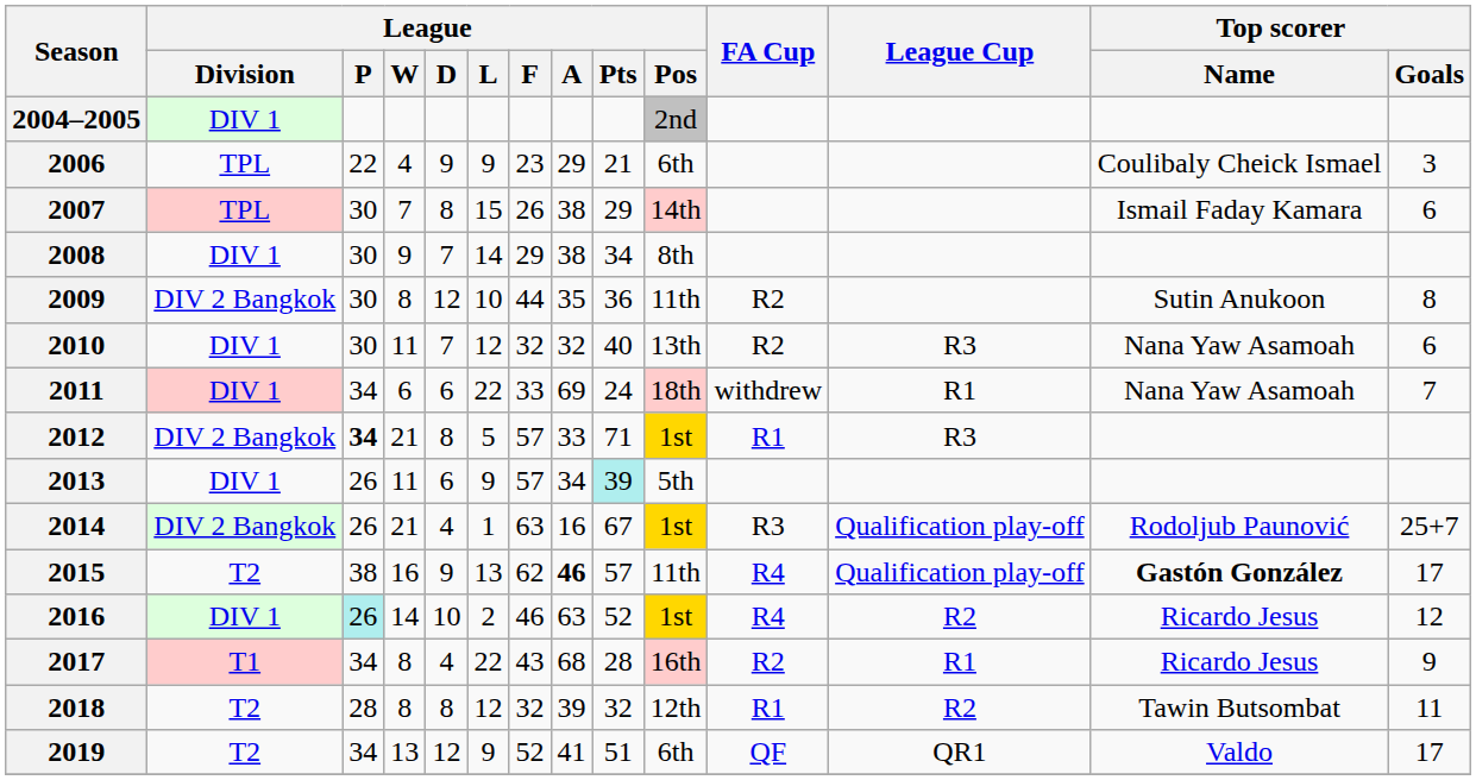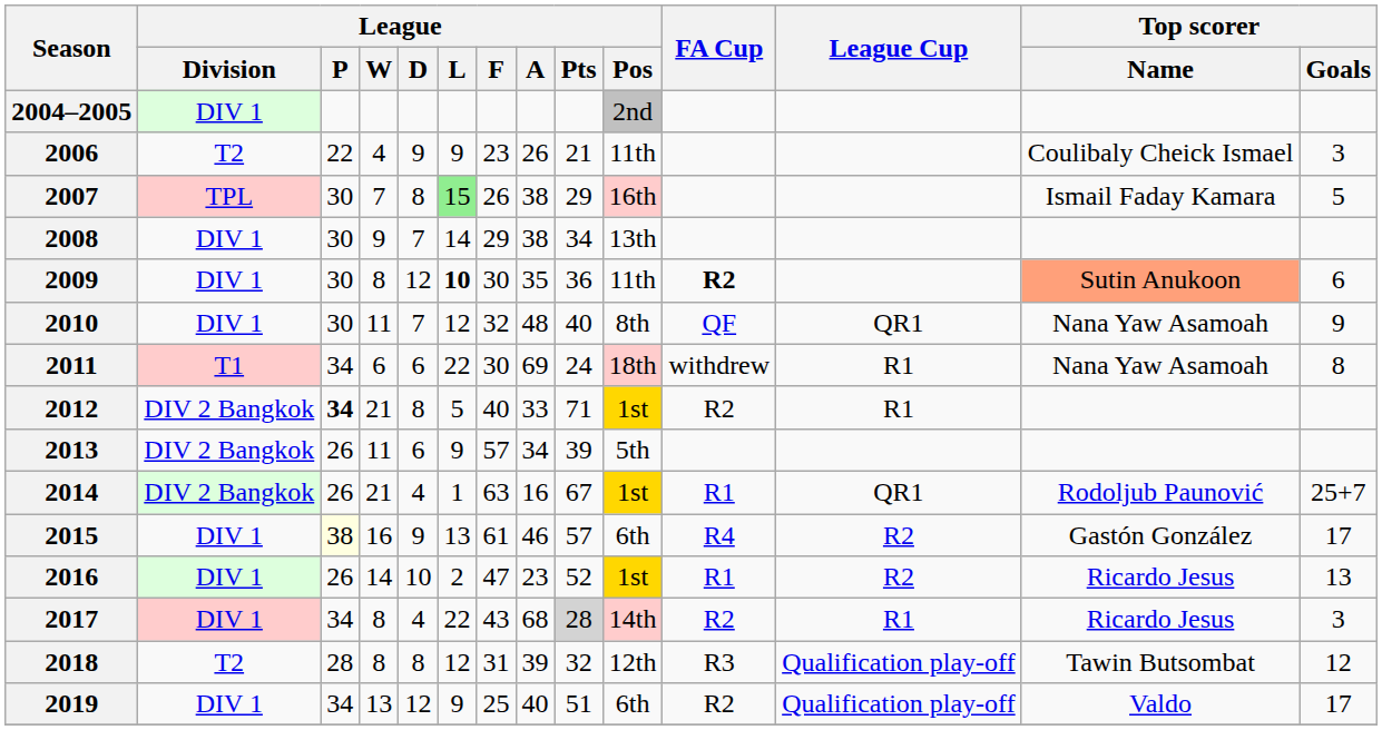 <table class="wikitable" style="text-align: center">
 <tr>
 <th rowspan=2>Season</th>
 <th colspan=9>League</th>
 <th rowspan=2><a href='#'>FA Cup</a></th>
 <th rowspan=2><a href='#'>League Cup</a></th>
 <th colspan=2>Top scorer</th>
 </tr>
 <tr>
 <th>Division</th>
 <th>P</th>
 <th>W</th>
 <th>D</th>
 <th>L</th>
 <th>F</th>
 <th>A</th>
 <th>Pts</th>
 <th>Pos</th>
 <th>Name</th>
 <th>Goals</th>
 </tr>
 <tr>
 <th>2004–2005</th>
 <td bgcolor="#DDFFDD"><a href='#'>DIV 1</a></td>
 <td></td>
 <td></td>
 <td></td>
 <td></td>
 <td></td>
 <td></td>
 <td></td>
 <td bgcolor=silver>2nd</td>
 <td></td>
 <td></td>
 <td></td>
 <td></td>
 </tr>
 <tr>
 <th>2006</th>
-<td><a href='#'>TPL</a></td>
+<td><a href='#'>T2</a></td>
 <td>22</td>
 <td>4</td>
 <td>9</td>
 <td>9</td>
 <td>23</td>
-<td>29</td>
+<td>26</td>
 <td>21</td>
-<td>6th</td>
+<td>11th</td>
 <td></td>
 <td></td>
 <td>Coulibaly Cheick Ismael</td>
 <td>3</td>
 </tr>
 <tr>
 <th>2007</th>
 <td bgcolor="#FFCCCC"><a href='#'>TPL</a></td>
 <td>30</td>
 <td>7</td>
 <td>8</td>
-<td>15</td>
+<td style="background: lightgreen;">15</td>
 <td>26</td>
 <td>38</td>
 <td>29</td>
-<td bgcolor="#FFCCCC">14th</td>
+<td bgcolor="#FFCCCC">16th</td>
 <td></td>
 <td></td>
 <td>Ismail Faday Kamara</td>
-<td>6</td>
+<td>5</td>
 </tr>
 <tr>
 <th>2008</th>
 <td><a href='#'>DIV 1</a></td>
 <td>30</td>
 <td>9</td>
 <td>7</td>
 <td>14</td>
 <td>29</td>
 <td>38</td>
 <td>34</td>
-<td>8th</td>
+<td>13th</td>
 <td></td>
 <td></td>
 <td></td>
 <td></td>
 </tr>
 <tr>
 <th>2009</th>
-<td><a href='#'>DIV 2 Bangkok</a></td>
+<td><a href='#'>DIV 1</a></td>
 <td>30</td>
 <td>8</td>
 <td>12</td>
-<td>10</td>
-<td>44</td>
+<td><strong>10</strong></td>
+<td>30</td>
 <td>35</td>
 <td>36</td>
 <td>11th</td>
-<td>R2</td>
+<td><strong>R2</strong></td>
 <td></td>
-<td>Sutin Anukoon</td>
-<td>8</td>
+<td style="background: lightsalmon;">Sutin Anukoon</td>
+<td>6</td>
 </tr>
 <tr>
 <th>2010</th>
 <td><a href='#'>DIV 1</a></td>
 <td>30</td>
 <td>11</td>
 <td>7</td>
 <td>12</td>
 <td>32</td>
-<td>32</td>
+<td>48</td>
 <td>40</td>
-<td>13th</td>
-<td>R2</td>
-<td>R3</td>
+<td>8th</td>
+<td><a href='#'>QF</a></td>
+<td>QR1</td>
 <td>Nana Yaw Asamoah</td>
-<td>6</td>
+<td>9</td>
 </tr>
 <tr>
 <th>2011</th>
-<td bgcolor="#FFCCCC"><a href='#'>DIV 1</a></td>
+<td bgcolor="#FFCCCC"><a href='#'>T1</a></td>
 <td>34</td>
 <td>6</td>
 <td>6</td>
 <td>22</td>
-<td>33</td>
+<td>30</td>
 <td>69</td>
 <td>24</td>
 <td bgcolor="#FFCCCC">18th</td>
 <td>withdrew</td>
 <td>R1</td>
 <td>Nana Yaw Asamoah</td>
-<td>7</td>
+<td>8</td>
 </tr>
 <tr>
 <th>2012</th>
 <td><a href='#'>DIV 2 Bangkok</a></td>
 <td><strong>34</strong></td>
 <td>21</td>
 <td>8</td>
 <td>5</td>
-<td>57</td>
+<td>40</td>
 <td>33</td>
 <td>71</td>
 <td bgcolor=gold>1st</td>
-<td><a href='#'>R1</a></td>
-<td>R3</td>
+<td>R2</td>
+<td>R1</td>
 <td></td>
 <td></td>
 </tr>
 <tr>
 <th>2013</th>
-<td><a href='#'>DIV 1</a></td>
+<td><a href='#'>DIV 2 Bangkok</a></td>
 <td>26</td>
 <td>11</td>
 <td>6</td>
 <td>9</td>
 <td>57</td>
 <td>34</td>
-<td style="background: paleturquoise;">39</td>
+<td>39</td>
 <td>5th</td>
 <td></td>
 <td></td>
 <td></td>
 <td></td>
 </tr>
 <tr>
 <th>2014</th>
 <td bgcolor="#DDFFDD"><a href='#'>DIV 2 Bangkok</a></td>
 <td>26</td>
 <td>21</td>
 <td>4</td>
 <td>1</td>
 <td>63</td>
 <td>16</td>
 <td>67</td>
 <td bgcolor=gold>1st</td>
-<td>R3</td>
-<td><a href='#'>Qualification play-off</a></td>
+<td><a href='#'>R1</a></td>
+<td>QR1</td>
 <td><a href='#'>Rodoljub Paunović</a></td>
 <td>25+7</td>
 </tr>
 <tr>
 <th>2015</th>
-<td><a href='#'>T2</a></td>
-<td>38</td>
+<td><a href='#'>DIV 1</a></td>
+<td style="background: lightyellow;">38</td>
 <td>16</td>
 <td>9</td>
 <td>13</td>
-<td>62</td>
-<td><strong>46</strong></td>
+<td>61</td>
+<td>46</td>
 <td>57</td>
-<td>11th</td>
+<td>6th</td>
 <td><a href='#'>R4</a></td>
-<td><a href='#'>Qualification play-off</a></td>
-<td><strong>Gastón González</strong></td>
+<td><a href='#'>R2</a></td>
+<td>Gastón González</td>
 <td>17</td>
 </tr>
 <tr>
 <th>2016</th>
 <td bgcolor="#DDFFDD"><a href='#'>DIV 1</a></td>
-<td style="background: paleturquoise;">26</td>
+<td>26</td>
 <td>14</td>
 <td>10</td>
 <td>2</td>
-<td>46</td>
-<td>63</td>
+<td>47</td>
+<td>23</td>
 <td>52</td>
 <td bgcolor=gold>1st</td>
-<td><a href='#'>R4</a></td>
+<td><a href='#'>R1</a></td>
 <td><a href='#'>R2</a></td>
 <td><a href='#'>Ricardo Jesus</a></td>
-<td>12</td>
+<td>13</td>
 </tr>
 <tr>
 <th>2017</th>
-<td bgcolor="#FFCCCC"><a href='#'>T1</a></td>
+<td bgcolor="#FFCCCC"><a href='#'>DIV 1</a></td>
 <td>34</td>
 <td>8</td>
 <td>4</td>
 <td>22</td>
 <td>43</td>
 <td>68</td>
-<td>28</td>
-<td bgcolor="#FFCCCC">16th</td>
+<td style="background: lightgrey;">28</td>
+<td bgcolor="#FFCCCC">14th</td>
 <td><a href='#'>R2</a></td>
 <td><a href='#'>R1</a></td>
 <td><a href='#'>Ricardo Jesus</a></td>
-<td>9</td>
+<td>3</td>
 </tr>
 <tr>
 <th>2018</th>
 <td><a href='#'>T2</a></td>
 <td>28</td>
 <td>8</td>
 <td>8</td>
 <td>12</td>
-<td>32</td>
+<td>31</td>
 <td>39</td>
 <td>32</td>
 <td>12th</td>
-<td><a href='#'>R1</a></td>
-<td><a href='#'>R2</a></td>
+<td>R3</td>
+<td><a href='#'>Qualification play-off</a></td>
 <td>Tawin Butsombat</td>
-<td>11</td>
+<td>12</td>
 </tr>
 <tr>
 <th>2019</th>
-<td><a href='#'>T2</a></td>
+<td><a href='#'>DIV 1</a></td>
 <td>34</td>
 <td>13</td>
 <td>12</td>
 <td>9</td>
-<td>52</td>
-<td>41</td>
+<td>25</td>
+<td>40</td>
 <td>51</td>
 <td>6th</td>
-<td><a href='#'>QF</a></td>
-<td>QR1</td>
+<td>R2</td>
+<td><a href='#'>Qualification play-off</a></td>
 <td><a href='#'>Valdo</a></td>
 <td>17</td>
 </tr>
 <tr>
 </tr>
 </table>
